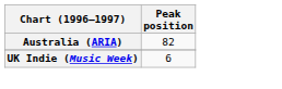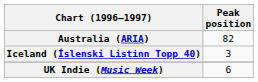 <table class="wikitable sortable plainrowheaders" style="text-align:center">
 <tr>
 <th scope="col">Chart (1996–1997)</th>
 <th scope="col">Peak<br>position</th>
 </tr>
 <tr>
 <th scope="row">Australia (<a href='#'>ARIA</a>)</th>
 <td>82</td>
+</tr>
+<tr>
+<th scope="row">Iceland (<a href='#'>Íslenski Listinn Topp 40</a>)</th>
+<td>3</td>
 </tr>
 <tr>
 </tr>
 <tr>
 </tr>
 <tr>
 </tr>
 <tr>
 <th scope="row">UK Indie (<em><a href='#'>Music Week</a></em>)</th>
 <td align=center>6</td>
 </tr>
 </table>
